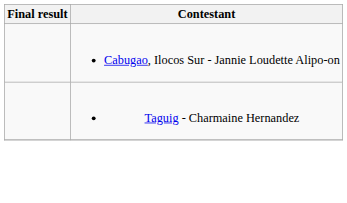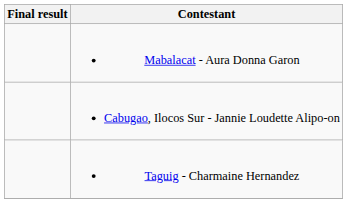 <table class="wikitable" style="text-align:center;">
 <tr>
 <th>Final result</th>
 <th>Contestant</th>
+</tr>
+<tr>
+<td></td>
+<td><br><ul><li><a href='#'>Mabalacat</a> - Aura Donna Garon</li></ul></td>
 </tr>
 <tr>
 <td></td>
 <td><br><ul><li><a href='#'>Cabugao</a>, Ilocos Sur - Jannie Loudette Alipo-on</li></ul></td>
 </tr>
 <tr>
 <td></td>
 <td><br><ul><li><a href='#'>Taguig</a> - Charmaine Hernandez</li></ul></td>
 </tr>
 <tr>
 </tr>
 </table>
